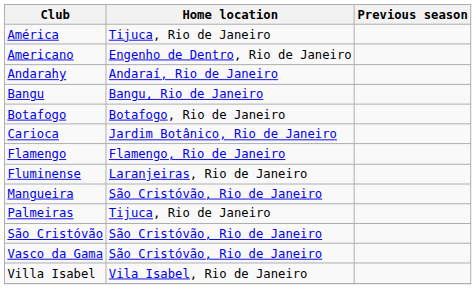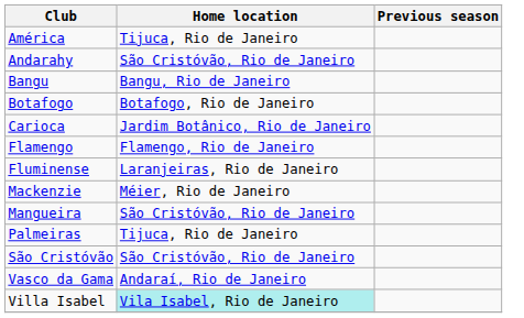 <table class="wikitable sortable">
 <tr>
 <th>Club</th>
 <th>Home location</th>
 <th>Previous season</th>
 </tr>
 <tr>
 <td><a href='#'>América</a></td>
 <td><a href='#'>Tijuca</a>, Rio de Janeiro</td>
 <td></td>
 </tr>
 <tr>
-<td><a href='#'>Americano</a></td>
-<td><a href='#'>Engenho de Dentro</a>, Rio de Janeiro</td>
-<td></td>
-</tr>
-<tr>
 <td><a href='#'>Andarahy</a></td>
-<td><a href='#'>Andaraí, Rio de Janeiro</a></td>
+<td><a href='#'>São Cristóvão, Rio de Janeiro</a></td>
 <td></td>
 </tr>
 <tr>
 <td><a href='#'>Bangu</a></td>
 <td><a href='#'>Bangu, Rio de Janeiro</a></td>
 <td></td>
 </tr>
 <tr>
 <td><a href='#'>Botafogo</a></td>
 <td><a href='#'>Botafogo</a>, Rio de Janeiro</td>
 <td></td>
 </tr>
 <tr>
 <td><a href='#'>Carioca</a></td>
 <td><a href='#'>Jardim Botânico, Rio de Janeiro</a></td>
 <td></td>
 </tr>
 <tr>
 <td><a href='#'>Flamengo</a></td>
 <td><a href='#'>Flamengo, Rio de Janeiro</a></td>
 <td></td>
 </tr>
 <tr>
 <td><a href='#'>Fluminense</a></td>
 <td><a href='#'>Laranjeiras</a>, Rio de Janeiro</td>
 <td></td>
 </tr>
 <tr>
+<td><a href='#'>Mackenzie</a></td>
+<td><a href='#'>Méier</a>, Rio de Janeiro</td>
+<td></td>
+</tr>
+<tr>
 <td><a href='#'>Mangueira</a></td>
 <td><a href='#'>São Cristóvão, Rio de Janeiro</a></td>
 <td></td>
 </tr>
 <tr>
 <td><a href='#'>Palmeiras</a></td>
 <td><a href='#'>Tijuca</a>, Rio de Janeiro</td>
 <td></td>
 </tr>
 <tr>
 <td><a href='#'>São Cristóvão</a></td>
 <td><a href='#'>São Cristóvão, Rio de Janeiro</a></td>
 <td></td>
 </tr>
 <tr>
 <td><a href='#'>Vasco da Gama</a></td>
-<td><a href='#'>São Cristóvão, Rio de Janeiro</a></td>
+<td><a href='#'>Andaraí, Rio de Janeiro</a></td>
 <td></td>
 </tr>
 <tr>
 <td>Villa Isabel</td>
-<td><a href='#'>Vila Isabel</a>, Rio de Janeiro</td>
+<td style="background: paleturquoise;"><a href='#'>Vila Isabel</a>, Rio de Janeiro</td>
 <td></td>
 </tr>
 <tr>
 </tr>
 </table>
